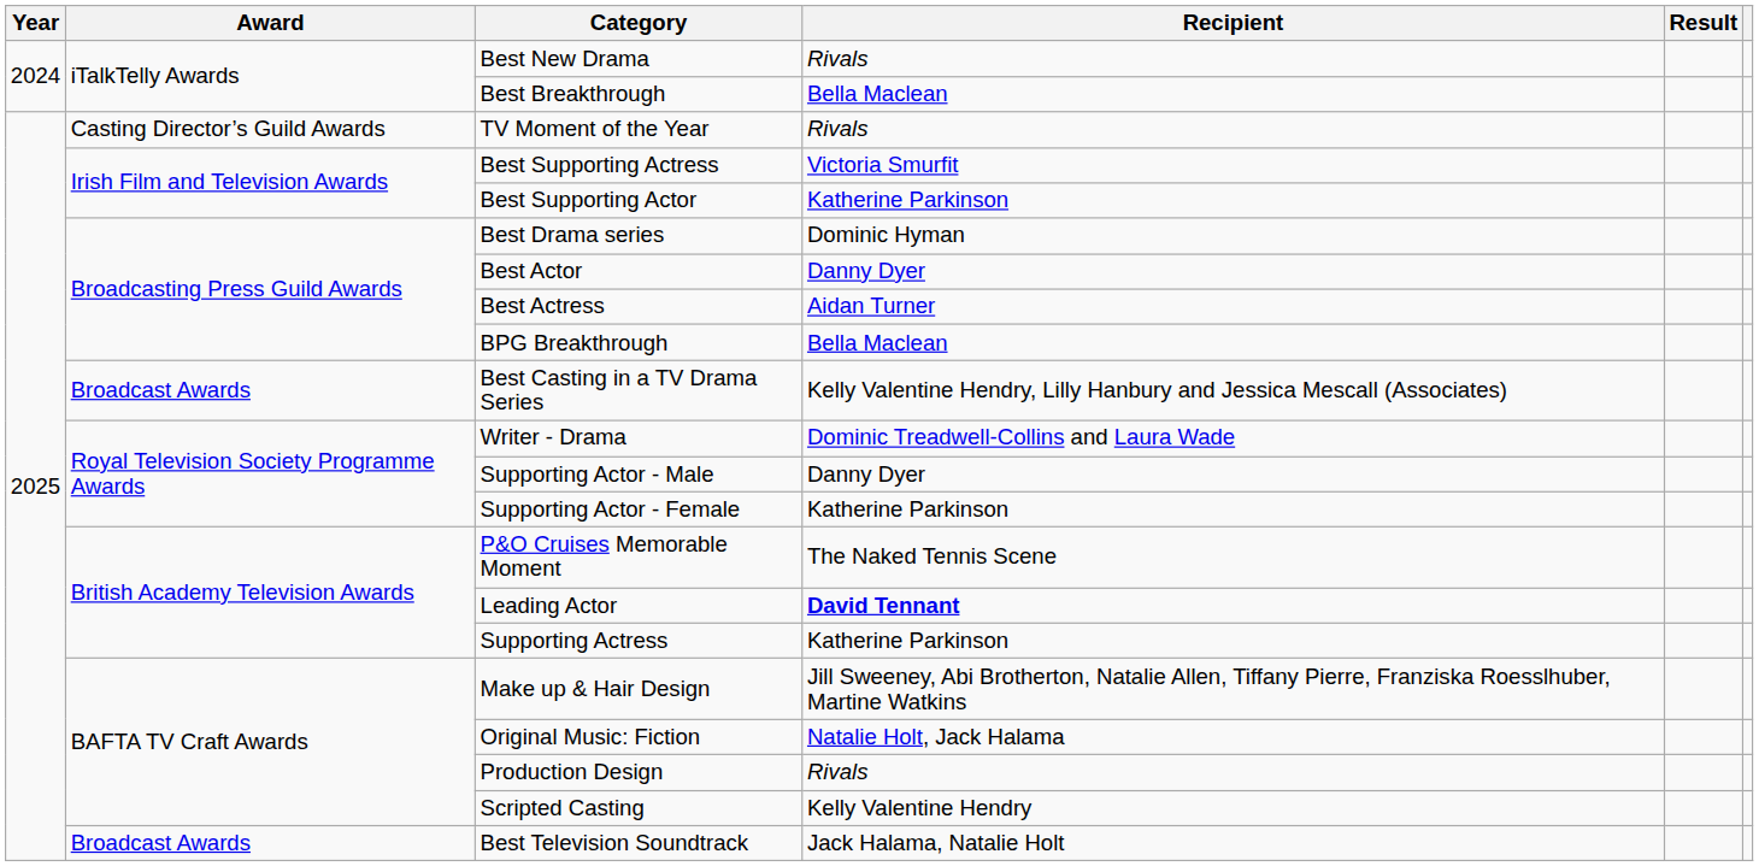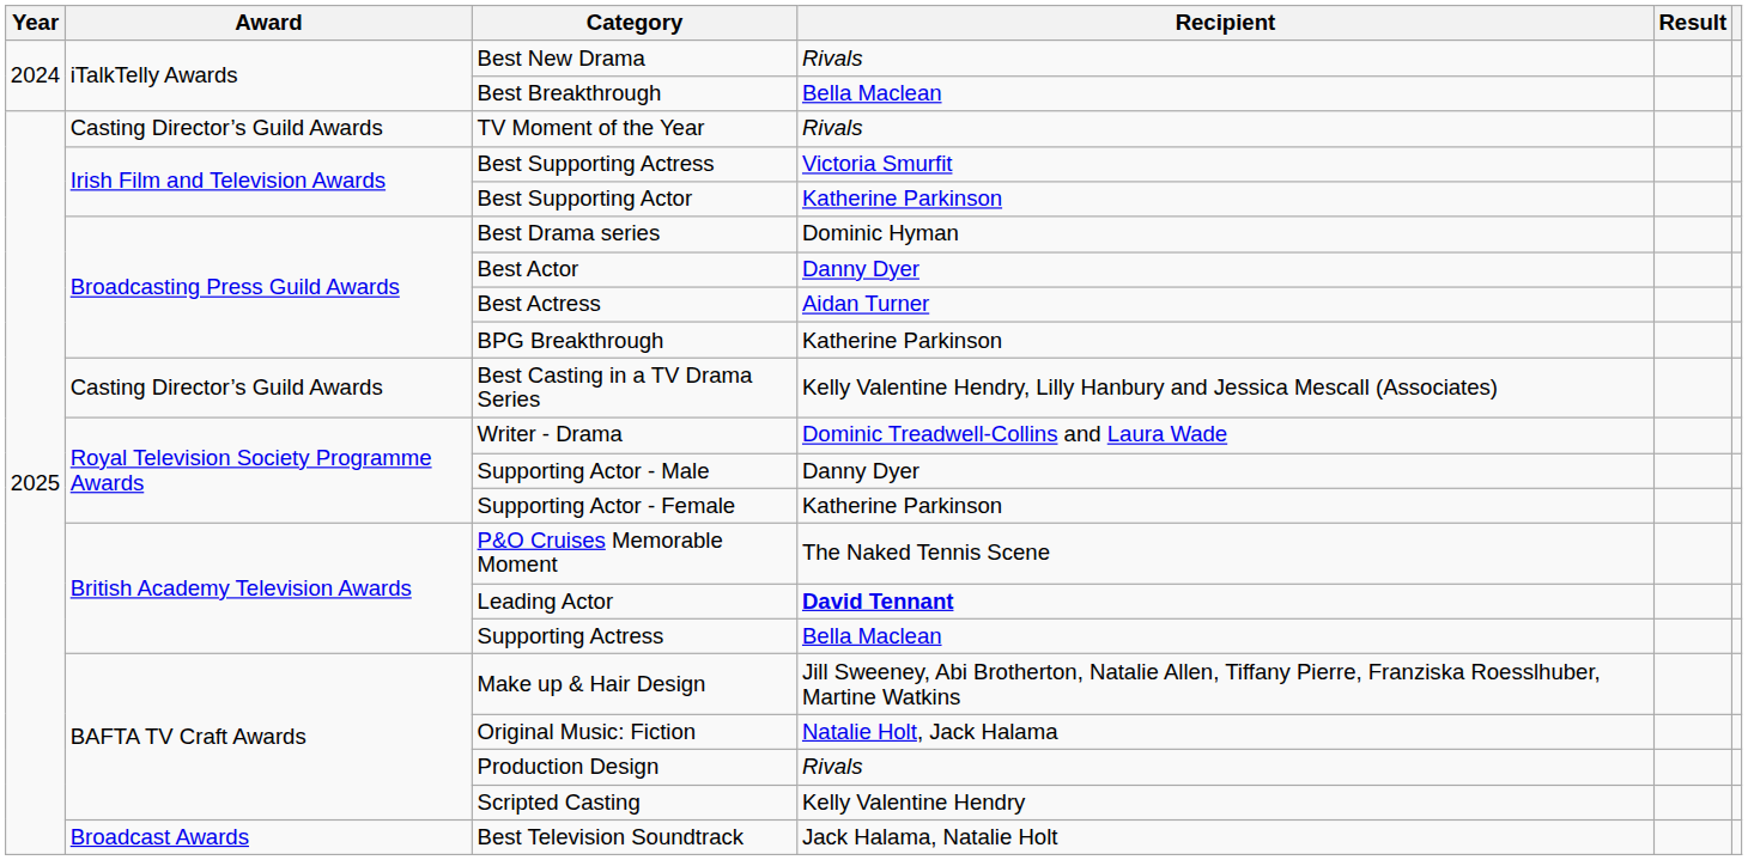 <table class="wikitable sortable" style="width: 99%;">
 <tr>
 <th>Year</th>
 <th>Award</th>
 <th>Category</th>
 <th>Recipient</th>
 <th>Result</th>
 <th scope="col" class="unsortable"></th>
 </tr>
 <tr>
 <td rowspan="2">2024</td>
 <td rowspan="2">iTalkTelly Awards</td>
 <td>Best New Drama</td>
 <td><em>Rivals</em></td>
 <td></td>
 <td></td>
 </tr>
 <tr>
 <td>Best Breakthrough</td>
 <td><a href='#'>Bella Maclean</a></td>
 <td></td>
 <td></td>
 </tr>
 <tr>
 <td rowspan="19">2025</td>
 <td>Casting Director’s Guild Awards</td>
 <td>TV Moment of the Year</td>
 <td><em>Rivals</em></td>
 <td></td>
 <td></td>
 </tr>
 <tr>
 <td rowspan="2"><a href='#'>Irish Film and Television Awards</a></td>
 <td>Best Supporting Actress</td>
 <td><a href='#'>Victoria Smurfit</a></td>
 <td></td>
 <td></td>
 </tr>
 <tr>
 <td>Best Supporting Actor</td>
 <td><a href='#'>Katherine Parkinson</a></td>
 <td></td>
 <td></td>
 </tr>
 <tr>
 <td rowspan="4"><a href='#'>Broadcasting Press Guild Awards</a></td>
 <td>Best Drama series</td>
 <td>Dominic Hyman</td>
 <td></td>
 <td></td>
 </tr>
 <tr>
 <td>Best Actor</td>
 <td><a href='#'>Danny Dyer</a></td>
 <td></td>
 <td></td>
 </tr>
 <tr>
 <td>Best Actress</td>
 <td><a href='#'>Aidan Turner</a></td>
 <td></td>
 <td></td>
 </tr>
 <tr>
 <td>BPG Breakthrough</td>
-<td><a href='#'>Bella Maclean</a></td>
+<td>Katherine Parkinson</td>
 <td></td>
 <td></td>
 </tr>
 <tr>
-<td><a href='#'>Broadcast Awards</a></td>
+<td>Casting Director’s Guild Awards</td>
 <td>Best Casting in a TV Drama Series</td>
 <td>Kelly Valentine Hendry, Lilly Hanbury and Jessica Mescall (Associates)</td>
 <td></td>
 <td></td>
 </tr>
 <tr>
 <td rowspan="3"><a href='#'>Royal Television Society Programme Awards</a></td>
 <td>Writer - Drama</td>
 <td><a href='#'>Dominic Treadwell-Collins</a> and <a href='#'>Laura Wade</a></td>
 <td></td>
 <td></td>
 </tr>
 <tr>
 <td>Supporting Actor - Male</td>
 <td>Danny Dyer</td>
 <td></td>
 <td></td>
 </tr>
 <tr>
 <td>Supporting Actor - Female</td>
 <td>Katherine Parkinson</td>
 <td></td>
 <td></td>
 </tr>
 <tr>
 <td rowspan="3"><a href='#'>British Academy Television Awards</a></td>
 <td><a href='#'>P&O Cruises</a> Memorable Moment</td>
 <td>The Naked Tennis Scene</td>
 <td></td>
 <td></td>
 </tr>
 <tr>
 <td>Leading Actor</td>
 <td><strong><a href='#'>David Tennant</a></strong></td>
 <td></td>
 <td></td>
 </tr>
 <tr>
 <td>Supporting Actress</td>
-<td>Katherine Parkinson</td>
+<td><a href='#'>Bella Maclean</a></td>
 <td></td>
 <td></td>
 </tr>
 <tr>
 <td rowspan="4">BAFTA TV Craft Awards</td>
 <td>Make up & Hair Design</td>
 <td>Jill Sweeney, Abi Brotherton, Natalie Allen, Tiffany Pierre, Franziska Roesslhuber,  Martine Watkins</td>
 <td></td>
 <td></td>
 </tr>
 <tr>
 <td>Original Music: Fiction</td>
 <td><a href='#'>Natalie Holt</a>, Jack Halama</td>
 <td></td>
 <td></td>
 </tr>
 <tr>
 <td>Production Design</td>
 <td><em>Rivals</em></td>
 <td></td>
 <td></td>
 </tr>
 <tr>
 <td>Scripted Casting</td>
 <td>Kelly Valentine Hendry</td>
 <td></td>
 <td></td>
 </tr>
 <tr>
 <td><a href='#'>Broadcast Awards</a></td>
 <td>Best Television Soundtrack</td>
 <td>Jack Halama, Natalie Holt</td>
 <td></td>
 <td></td>
 </tr>
 <tr>
 </tr>
 </table>
